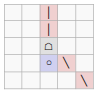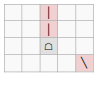 <table border="1" class="wikitable">
 <tr align=center>
 <td width="20"> </td>
 <td width="20"> </td>
 <td width="20" style="background:#f0d0d0;">│</td>
 <td width="20"> </td>
 <td width="20"> </td>
 </tr>
 <tr align=center>
 <td> </td>
 <td> </td>
 <td style="background:#f0d0d0;">│</td>
 <td> </td>
 <td> </td>
 </tr>
 <tr align=center>
 <td> </td>
 <td> </td>
 <td style="background:#e0e0e0;">☖</td>
 <td> </td>
 <td> </td>
 </tr>
 <tr align=center>
 <td> </td>
 <td> </td>
-<td style="background:#d0d0f0;">○</td>
-<td style="background:#f0d0d0;">╲</td>
-<td> </td>
-</tr>
-<tr align=center>
-<td> </td>
-<td> </td>
 <td> </td>
 <td> </td>
 <td style="background:#f0d0d0;">╲</td>
 </tr>
 </table>
